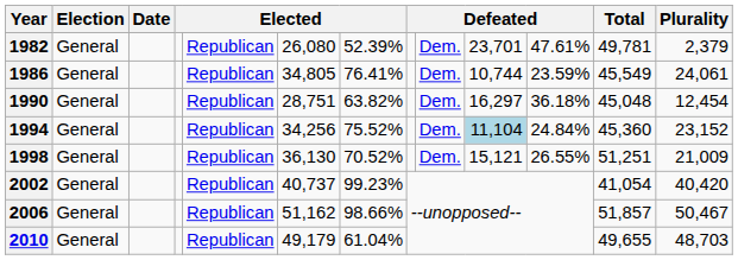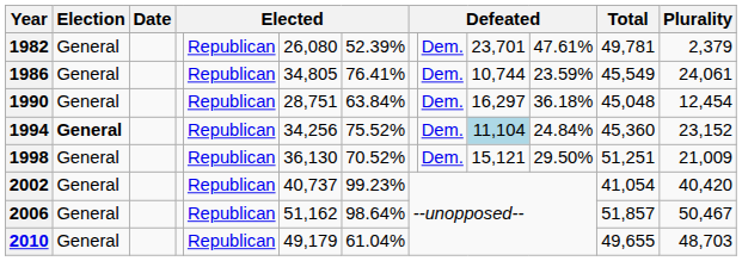 <table class=wikitable>
 <tr>
 <th>Year</th>
 <th>Election</th>
 <th>Date</th>
 <th ! colspan="4">Elected</th>
 <th ! colspan="4">Defeated</th>
 <th>Total</th>
 <th>Plurality</th>
 </tr>
 <tr>
 <th valign="top">1982</th>
 <td valign="top">General</td>
 <td valign="top"></td>
 <td valign="top"></td>
 <td valign="top" ><a href='#'>Republican</a></td>
 <td valign="top" align="right">26,080</td>
 <td valign="top" align="right">52.39%</td>
 <td valign="top"></td>
 <td valign="top" ><a href='#'>Dem.</a></td>
 <td valign="top" align="right">23,701</td>
 <td valign="top" align="right">47.61%</td>
 <td valign="top" align="right">49,781</td>
 <td valign="top" align="right">2,379</td>
 </tr>
 <tr>
 <th valign="top">1986</th>
 <td valign="top">General</td>
 <td valign="top"></td>
 <td valign="top"></td>
 <td valign="top" ><a href='#'>Republican</a></td>
 <td valign="top" align="right">34,805</td>
 <td valign="top" align="right">76.41%</td>
 <td valign="top"></td>
 <td valign="top" ><a href='#'>Dem.</a></td>
 <td valign="top" align="right">10,744</td>
 <td valign="top" align="right">23.59%</td>
 <td valign="top" align="right">45,549</td>
 <td valign="top" align="right">24,061</td>
 </tr>
 <tr>
 <th valign="top">1990</th>
 <td valign="top">General</td>
 <td valign="top"></td>
 <td valign="top"></td>
 <td valign="top" ><a href='#'>Republican</a></td>
 <td valign="top" align="right">28,751</td>
-<td valign="top" align="right">63.82%</td>
+<td valign="top" align="right">63.84%</td>
 <td valign="top"></td>
 <td valign="top" ><a href='#'>Dem.</a></td>
 <td valign="top" align="right">16,297</td>
 <td valign="top" align="right">36.18%</td>
 <td valign="top" align="right">45,048</td>
 <td valign="top" align="right">12,454</td>
 </tr>
 <tr>
 <th valign="top">1994</th>
-<td valign="top">General</td>
+<td valign="top"><strong>General</strong></td>
 <td valign="top"></td>
 <td valign="top"></td>
 <td valign="top" ><a href='#'>Republican</a></td>
 <td valign="top" align="right">34,256</td>
 <td valign="top" align="right">75.52%</td>
 <td valign="top"></td>
 <td valign="top" ><a href='#'>Dem.</a></td>
 <td valign="top" align="right" style="background: lightblue;">11,104</td>
 <td valign="top" align="right">24.84%</td>
 <td valign="top" align="right">45,360</td>
 <td valign="top" align="right">23,152</td>
 </tr>
 <tr>
 <th valign="top">1998</th>
 <td valign="top">General</td>
 <td valign="top"></td>
 <td valign="top"></td>
 <td valign="top" ><a href='#'>Republican</a></td>
 <td valign="top" align="right">36,130</td>
 <td valign="top" align="right">70.52%</td>
 <td valign="top"></td>
 <td valign="top" ><a href='#'>Dem.</a></td>
 <td valign="top" align="right">15,121</td>
-<td valign="top" align="right">26.55%</td>
+<td valign="top" align="right">29.50%</td>
 <td valign="top" align="right">51,251</td>
 <td valign="top" align="right">21,009</td>
 </tr>
 <tr>
 <th valign="top">2002</th>
 <td valign="top">General</td>
 <td valign="top"></td>
 <td valign="top"></td>
 <td valign="top" ><a href='#'>Republican</a></td>
 <td valign="top" align="right">40,737</td>
 <td valign="top" align="right">99.23%</td>
 <td colspan="4" rowspan="3"><em>--unopposed--</em></td>
 <td valign="top" align="right">41,054</td>
 <td valign="top" align="right">40,420</td>
 </tr>
 <tr>
 <th valign="top">2006</th>
 <td valign="top">General</td>
 <td valign="top"></td>
 <td valign="top"></td>
 <td valign="top" ><a href='#'>Republican</a></td>
 <td valign="top" align="right">51,162</td>
-<td valign="top" align="right">98.66%</td>
+<td valign="top" align="right">98.64%</td>
 <td valign="top" align="right">51,857</td>
 <td valign="top" align="right">50,467</td>
 </tr>
 <tr>
 <th valign="top"><a href='#'>2010</a></th>
 <td valign="top">General</td>
 <td valign="top"></td>
 <td valign="top"></td>
 <td valign="top" ><a href='#'>Republican</a></td>
 <td valign="top" align="right">49,179</td>
 <td valign="top" align="right">61.04%</td>
 <td valign="top" align="right">49,655</td>
 <td valign="top" align="right">48,703</td>
 </tr>
 </table>
